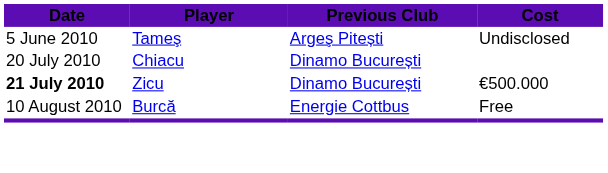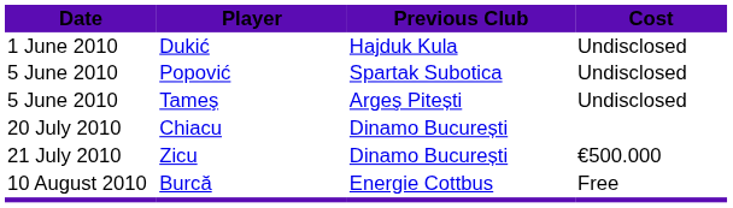 <table border="0" cellspacing="0" cellpadding="2">
 <tr bgcolor=#5B0CB3>
 <th width=20%><span> Date</span></th>
 <th width=25%><span> Player</span></th>
 <th width=30%><span> Previous Club</span></th>
 <th width=20%><span> Cost</span></th>
+</tr>
+<tr>
+<td>1 June 2010</td>
+<td> <a href='#'>Dukić</a></td>
+<td><a href='#'>Hajduk Kula</a></td>
+<td>Undisclosed</td>
+</tr>
+<tr>
+<td>5 June 2010</td>
+<td> <a href='#'>Popović</a></td>
+<td><a href='#'>Spartak Subotica</a></td>
+<td>Undisclosed</td>
 </tr>
 <tr>
 <td>5 June 2010</td>
 <td> <a href='#'>Tameş</a></td>
 <td><a href='#'>Argeş Pitești</a></td>
 <td>Undisclosed</td>
 </tr>
 <tr>
 <td>20 July 2010</td>
 <td> <a href='#'>Chiacu</a></td>
 <td><a href='#'>Dinamo București</a></td>
 <td></td>
 </tr>
 <tr>
-<td><strong>21 July 2010</strong></td>
+<td>21 July 2010</td>
 <td> <a href='#'>Zicu</a></td>
 <td><a href='#'>Dinamo București</a></td>
 <td>€500.000</td>
 </tr>
 <tr>
 <td>10 August 2010</td>
 <td> <a href='#'>Burcă</a></td>
 <td><a href='#'>Energie Cottbus</a></td>
 <td>Free</td>
 </tr>
 <tr>
 </tr>
 <tr bgcolor=#5B0CB3>
 <th width=5%></th>
 <th width=7%></th>
 <th width=8%></th>
 <th width=8%></th>
 </tr>
 </table>
